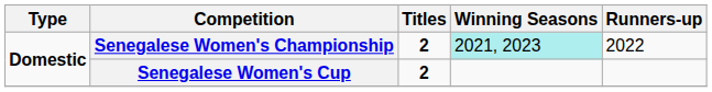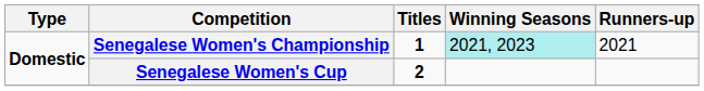 <table class="wikitable plainrowheaders" style="font-size:95%; text-align:center;">
 <tr>
 <th style="width:5">Type</th>
 <th style="width:5">Competition</th>
 <th style="width:5">Titles</th>
 <th style="width:5">Winning Seasons</th>
 <th style="width:5">Runners-up</th>
 </tr>
 <tr>
 <td rowspan="2"><strong>Domestic</strong></td>
 <th scope=col><a href='#'>Senegalese Women's Championship</a></th>
-<td><strong>2</strong></td>
+<td><strong>1</strong></td>
 <td align="left" style="background: paleturquoise;">2021, 2023</td>
-<td align="left">2022</td>
+<td align="left">2021</td>
 </tr>
 <tr>
 <th scope=col><a href='#'>Senegalese Women's Cup</a></th>
 <td><strong>2</strong></td>
 <td align="left"></td>
 <td align="left"></td>
 </tr>
 <tr>
 </tr>
 </table>
